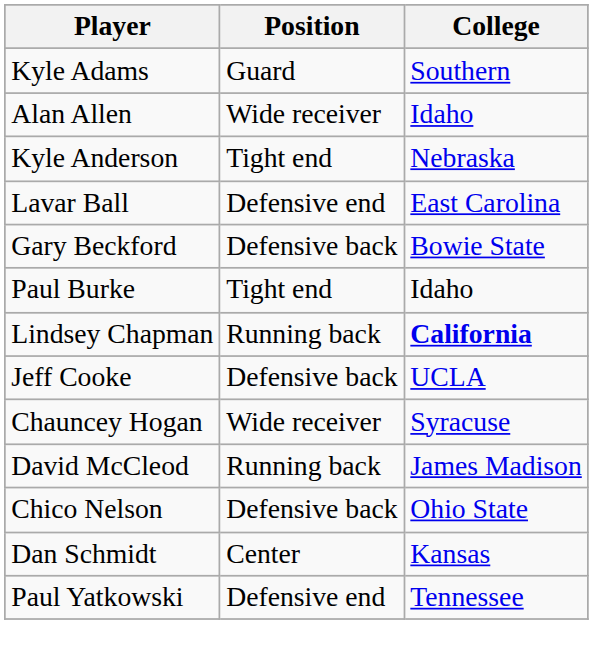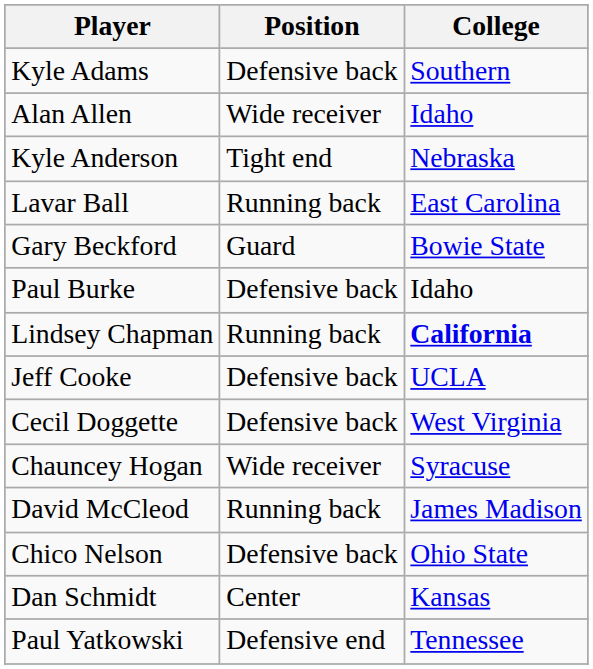 <table class="wikitable">
 <tr>
 <th>Player</th>
 <th>Position</th>
 <th>College</th>
 </tr>
 <tr>
 <td>Kyle Adams</td>
-<td>Guard</td>
+<td>Defensive back</td>
 <td><a href='#'>Southern</a></td>
 </tr>
 <tr>
 <td>Alan Allen</td>
 <td>Wide receiver</td>
 <td><a href='#'>Idaho</a></td>
 </tr>
 <tr>
 <td>Kyle Anderson</td>
 <td>Tight end</td>
 <td><a href='#'>Nebraska</a></td>
 </tr>
 <tr>
 <td>Lavar Ball</td>
-<td>Defensive end</td>
+<td>Running back</td>
 <td><a href='#'>East Carolina</a></td>
 </tr>
 <tr>
 <td>Gary Beckford</td>
-<td>Defensive back</td>
+<td>Guard</td>
 <td><a href='#'>Bowie State</a></td>
 </tr>
 <tr>
 <td>Paul Burke</td>
-<td>Tight end</td>
+<td>Defensive back</td>
 <td>Idaho</td>
 </tr>
 <tr>
 <td>Lindsey Chapman</td>
 <td>Running back</td>
 <td><strong><a href='#'>California</a></strong></td>
 </tr>
 <tr>
 <td>Jeff Cooke</td>
 <td>Defensive back</td>
 <td><a href='#'>UCLA</a></td>
+</tr>
+<tr>
+<td>Cecil Doggette</td>
+<td>Defensive back</td>
+<td><a href='#'>West Virginia</a></td>
 </tr>
 <tr>
 <td>Chauncey Hogan</td>
 <td>Wide receiver</td>
 <td><a href='#'>Syracuse</a></td>
 </tr>
 <tr>
 <td>David McCleod</td>
 <td>Running back</td>
 <td><a href='#'>James Madison</a></td>
 </tr>
 <tr>
 <td>Chico Nelson</td>
 <td>Defensive back</td>
 <td><a href='#'>Ohio State</a></td>
 </tr>
 <tr>
 <td>Dan Schmidt</td>
 <td>Center</td>
 <td><a href='#'>Kansas</a></td>
 </tr>
 <tr>
 <td>Paul Yatkowski</td>
 <td>Defensive end</td>
 <td><a href='#'>Tennessee</a></td>
 </tr>
 </table>
